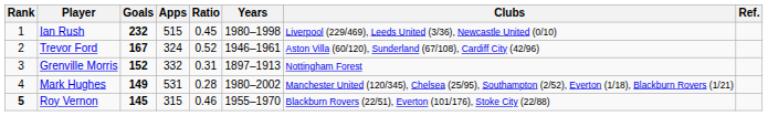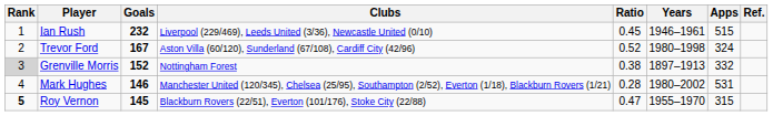 <table class="wikitable">
 <tr>
 <th>Rank</th>
 <th>Player</th>
 <th><abbr>Goals</abbr></th>
-<th><abbr>Apps</abbr></th>
+<th><abbr>Clubs</abbr></th>
 <th><abbr>Ratio</abbr></th>
 <th><abbr>Years</abbr></th>
-<th><abbr>Clubs</abbr></th>
+<th><abbr>Apps</abbr></th>
 <th>Ref.</th>
 </tr>
 <tr>
 <td align="center">1</td>
 <td><a href='#'>Ian Rush</a></td>
 <td align="center"><strong>232</strong></td>
+<td><small><a href='#'>Liverpool</a> (229/469), <a href='#'>Leeds United</a> (3/36), <a href='#'>Newcastle United</a> (0/10)</small></td>
+<td align="center">0.45</td>
+<td>1946–1961</td>
 <td align="center">515</td>
-<td align="center">0.45</td>
-<td>1980–1998</td>
-<td><small><a href='#'>Liverpool</a> (229/469), <a href='#'>Leeds United</a> (3/36), <a href='#'>Newcastle United</a> (0/10)</small></td>
 <td></td>
 </tr>
 <tr>
 <td align="center">2</td>
 <td><a href='#'>Trevor Ford</a></td>
 <td align="center"><strong>167</strong></td>
+<td><small><a href='#'>Aston Villa</a> (60/120), <a href='#'>Sunderland</a> (67/108), <a href='#'>Cardiff City</a> (42/96)</small></td>
+<td align="center">0.52</td>
+<td>1980–1998</td>
 <td align="center">324</td>
-<td align="center">0.52</td>
-<td>1946–1961</td>
-<td><small><a href='#'>Aston Villa</a> (60/120), <a href='#'>Sunderland</a> (67/108), <a href='#'>Cardiff City</a> (42/96)</small></td>
 <td></td>
 </tr>
 <tr>
-<td align="center">3</td>
+<td align="center" style="background: lightgrey;">3</td>
 <td><a href='#'>Grenville Morris</a></td>
 <td align="center"><strong>152</strong></td>
+<td><small><a href='#'>Nottingham Forest</a></small></td>
+<td align="center">0.38</td>
+<td>1897–1913</td>
 <td align="center">332</td>
-<td align="center">0.31</td>
-<td>1897–1913</td>
-<td><small><a href='#'>Nottingham Forest</a></small></td>
 <td></td>
 </tr>
 <tr>
 <td align="center">4</td>
 <td><a href='#'>Mark Hughes</a></td>
-<td align="center"><strong>149</strong></td>
-<td align="center">531</td>
+<td align="center"><strong>146</strong></td>
+<td><small><a href='#'>Manchester United</a> (120/345), <a href='#'>Chelsea</a> (25/95), <a href='#'>Southampton</a> (2/52), <a href='#'>Everton</a> (1/18), <a href='#'>Blackburn Rovers</a> (1/21)</small></td>
 <td align="center">0.28</td>
 <td>1980–2002</td>
-<td><small><a href='#'>Manchester United</a> (120/345), <a href='#'>Chelsea</a> (25/95), <a href='#'>Southampton</a> (2/52), <a href='#'>Everton</a> (1/18), <a href='#'>Blackburn Rovers</a> (1/21)</small></td>
+<td align="center">531</td>
 <td></td>
 </tr>
 <tr>
 <td align="center"><strong>5</strong></td>
 <td><a href='#'>Roy Vernon</a></td>
 <td align="center"><strong>145</strong></td>
+<td><small><a href='#'>Blackburn Rovers</a> (22/51), <a href='#'>Everton</a> (101/176), <a href='#'>Stoke City</a> (22/88)</small></td>
+<td align="center">0.47</td>
+<td>1955–1970</td>
 <td align="center">315</td>
-<td align="center">0.46</td>
-<td>1955–1970</td>
-<td><small><a href='#'>Blackburn Rovers</a> (22/51), <a href='#'>Everton</a> (101/176), <a href='#'>Stoke City</a> (22/88)</small></td>
 <td></td>
 </tr>
 </table>
